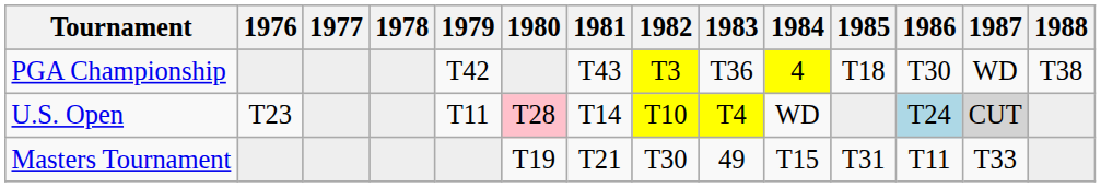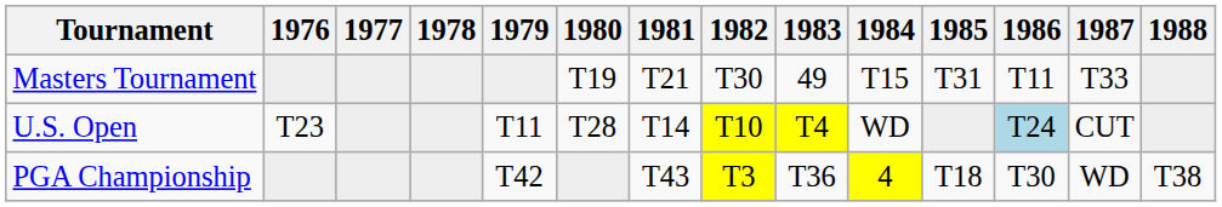 <table class="wikitable" style="font-size:95%;text-align:center;">
 <tr>
 <th>Tournament</th>
 <th>1976</th>
 <th>1977</th>
 <th>1978</th>
 <th>1979</th>
 <th>1980</th>
 <th>1981</th>
 <th>1982</th>
 <th>1983</th>
 <th>1984</th>
 <th>1985</th>
 <th>1986</th>
 <th>1987</th>
 <th>1988</th>
 </tr>
 <tr>
+<td align=left><a href='#'>Masters Tournament</a></td>
+<td style="background:#eeeeee;"></td>
+<td style="background:#eeeeee;"></td>
+<td style="background:#eeeeee;"></td>
+<td style="background:#eeeeee;"></td>
+<td>T19</td>
+<td>T21</td>
+<td>T30</td>
+<td>49</td>
+<td>T15</td>
+<td>T31</td>
+<td>T11</td>
+<td>T33</td>
+<td style="background:#eeeeee;"></td>
+</tr>
+<tr>
+<td align=left><a href='#'>U.S. Open</a></td>
+<td>T23</td>
+<td style="background:#eeeeee;"></td>
+<td style="background:#eeeeee;"></td>
+<td>T11</td>
+<td>T28</td>
+<td>T14</td>
+<td style="background:yellow;">T10</td>
+<td style="background:yellow;">T4</td>
+<td>WD</td>
+<td style="background:#eeeeee;"></td>
+<td style="background: lightblue;">T24</td>
+<td>CUT</td>
+<td style="background:#eeeeee;"></td>
+</tr>
+<tr>
 <td align=left><a href='#'>PGA Championship</a></td>
 <td style="background:#eeeeee;"></td>
 <td style="background:#eeeeee;"></td>
 <td style="background:#eeeeee;"></td>
 <td>T42</td>
 <td style="background:#eeeeee;"></td>
 <td>T43</td>
 <td style="background:yellow;">T3</td>
 <td>T36</td>
 <td style="background:yellow;">4</td>
 <td>T18</td>
 <td>T30</td>
 <td>WD</td>
 <td>T38</td>
 </tr>
-<tr>
-<td align=left><a href='#'>U.S. Open</a></td>
-<td>T23</td>
-<td style="background:#eeeeee;"></td>
-<td style="background:#eeeeee;"></td>
-<td>T11</td>
-<td style="background: pink;">T28</td>
-<td>T14</td>
-<td style="background:yellow;">T10</td>
-<td style="background:yellow;">T4</td>
-<td>WD</td>
-<td style="background:#eeeeee;"></td>
-<td style="background: lightblue;">T24</td>
-<td style="background: lightgrey;">CUT</td>
-<td style="background:#eeeeee;"></td>
-</tr>
-<tr>
-<td align=left><a href='#'>Masters Tournament</a></td>
-<td style="background:#eeeeee;"></td>
-<td style="background:#eeeeee;"></td>
-<td style="background:#eeeeee;"></td>
-<td style="background:#eeeeee;"></td>
-<td>T19</td>
-<td>T21</td>
-<td>T30</td>
-<td>49</td>
-<td>T15</td>
-<td>T31</td>
-<td>T11</td>
-<td>T33</td>
-<td style="background:#eeeeee;"></td>
-</tr>
 </table>
